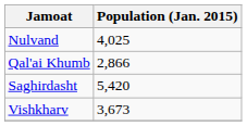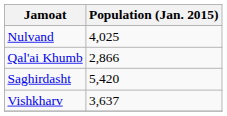 <table class="wikitable sortable">
 <tr>
 <th>Jamoat</th>
 <th>Population (Jan. 2015)</th>
 </tr>
 <tr>
 <td><a href='#'>Nulvand</a></td>
 <td>4,025</td>
 </tr>
 <tr>
 <td><a href='#'>Qal'ai Khumb</a></td>
 <td>2,866</td>
 </tr>
 <tr>
 <td><a href='#'>Saghirdasht</a></td>
 <td>5,420</td>
 </tr>
 <tr>
 <td><a href='#'>Vishkharv</a></td>
-<td>3,673</td>
+<td>3,637</td>
 </tr>
 <tr>
 </tr>
 </table>
